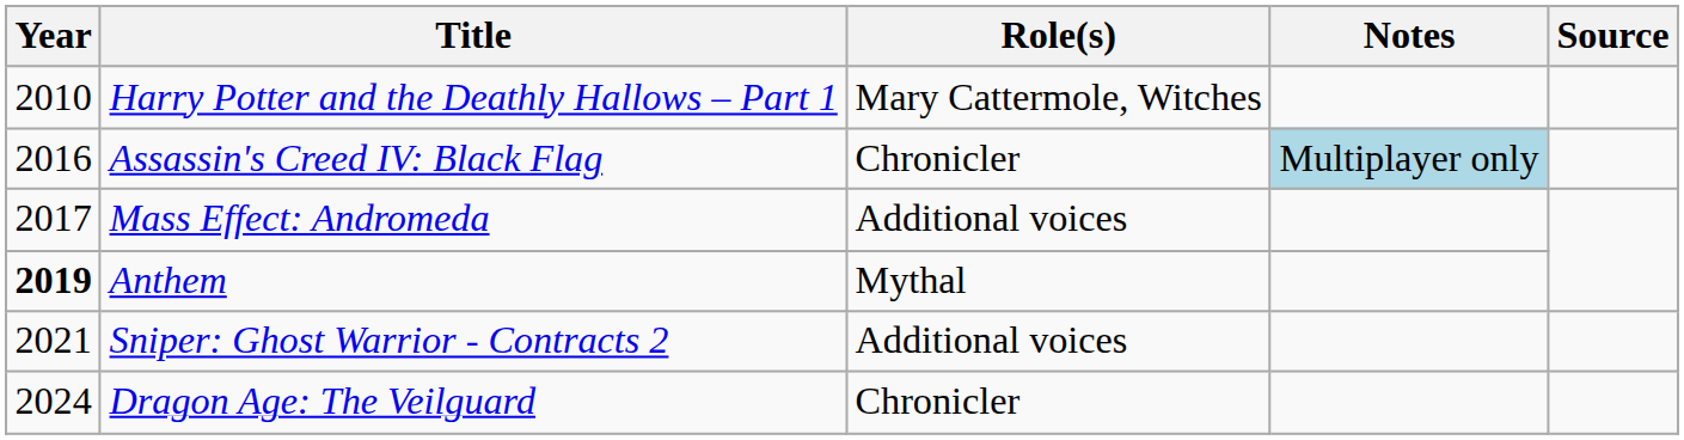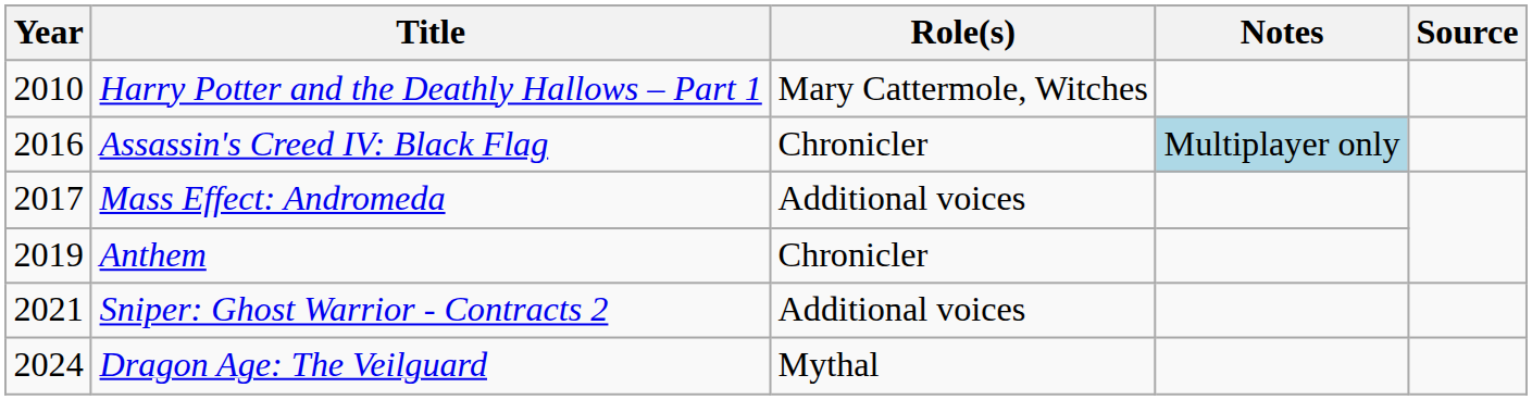 <table class="wikitable">
 <tr>
 <th>Year</th>
 <th>Title</th>
 <th>Role(s)</th>
 <th>Notes</th>
 <th>Source</th>
 </tr>
 <tr>
 <td>2010</td>
 <td><em><a href='#'>Harry Potter and the Deathly Hallows – Part 1</a></em></td>
 <td>Mary Cattermole, Witches</td>
 <td></td>
 <td></td>
 </tr>
 <tr>
 <td>2016</td>
 <td><em><a href='#'>Assassin's Creed IV: Black Flag</a></em></td>
 <td>Chronicler</td>
 <td style="background: lightblue;">Multiplayer only</td>
 <td></td>
 </tr>
 <tr>
 <td>2017</td>
 <td><em><a href='#'>Mass Effect: Andromeda</a></em></td>
 <td>Additional voices</td>
 <td></td>
 <td rowspan="2"></td>
 </tr>
 <tr>
-<td><strong>2019</strong></td>
+<td>2019</td>
 <td><em><a href='#'>Anthem</a></em></td>
-<td>Mythal</td>
+<td>Chronicler</td>
 <td></td>
 </tr>
 <tr>
 <td>2021</td>
 <td><em><a href='#'>Sniper: Ghost Warrior - Contracts 2</a></em></td>
 <td>Additional voices</td>
 <td></td>
 <td></td>
 </tr>
 <tr>
 <td>2024</td>
 <td><em><a href='#'>Dragon Age: The Veilguard</a></em></td>
-<td>Chronicler</td>
+<td>Mythal</td>
 <td></td>
 <td></td>
 </tr>
 </table>
